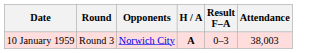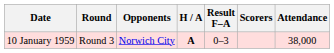 <table class="wikitable" style="text-align:center">
 <tr>
 <th>Date</th>
 <th>Round</th>
 <th>Opponents</th>
 <th>H / A</th>
 <th>Result<br>F–A</th>
+<th>Scorers</th>
 <th>Attendance</th>
 </tr>
 <tr bgcolor="#ffdddd">
 <td>10 January 1959</td>
 <td>Round 3</td>
 <td><a href='#'>Norwich City</a></td>
 <td><strong>A</strong></td>
 <td>0–3</td>
-<td>38,003</td>
+<td></td>
+<td>38,000</td>
 </tr>
 </table>
